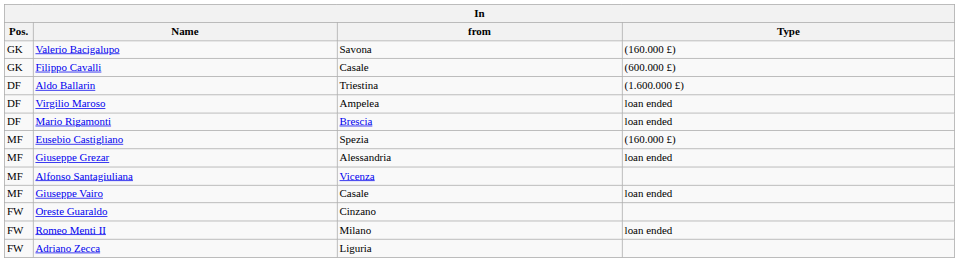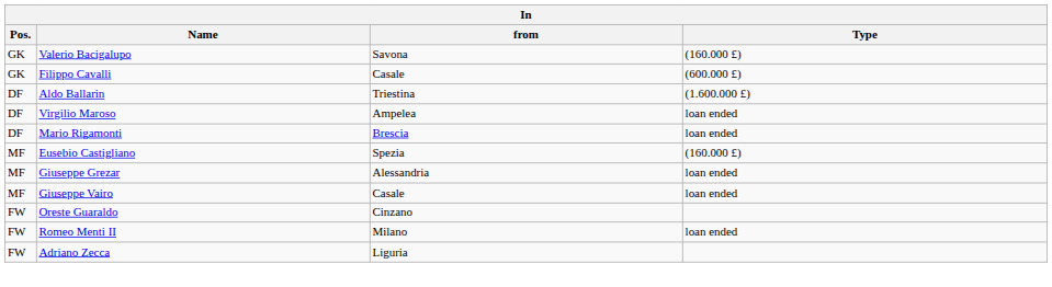 <table class="wikitable" style="font-size:90%;width:99%;">
 <tr>
 <th colspan="4">In</th>
 </tr>
 <tr>
 <th width=3%>Pos.</th>
 <th width=32%>Name</th>
 <th width=30%>from</th>
 <th width=35%>Type</th>
 </tr>
 <tr>
 <td>GK</td>
 <td><a href='#'>Valerio Bacigalupo</a></td>
 <td>Savona</td>
 <td>(160.000 £)</td>
 </tr>
 <tr>
 <td>GK</td>
 <td><a href='#'>Filippo Cavalli</a></td>
 <td>Casale</td>
 <td>(600.000 £)</td>
 </tr>
 <tr>
 <td>DF</td>
 <td><a href='#'>Aldo Ballarin</a></td>
 <td>Triestina</td>
 <td>(1.600.000 £)</td>
 </tr>
 <tr>
 <td>DF</td>
 <td><a href='#'>Virgilio Maroso</a></td>
 <td>Ampelea</td>
 <td>loan ended</td>
 </tr>
 <tr>
 <td>DF</td>
 <td><a href='#'>Mario Rigamonti</a></td>
 <td><a href='#'>Brescia</a></td>
 <td>loan ended</td>
 </tr>
 <tr>
 <td>MF</td>
 <td><a href='#'>Eusebio Castigliano</a></td>
 <td>Spezia</td>
 <td>(160.000 £)</td>
 </tr>
 <tr>
 <td>MF</td>
 <td><a href='#'>Giuseppe Grezar</a></td>
 <td>Alessandria</td>
 <td>loan ended</td>
 </tr>
 <tr>
 <td>MF</td>
-<td><a href='#'>Alfonso Santagiuliana</a></td>
-<td><a href='#'>Vicenza</a></td>
-<td></td>
-</tr>
-<tr>
-<td>MF</td>
 <td><a href='#'>Giuseppe Vairo</a></td>
 <td>Casale</td>
 <td>loan ended</td>
 </tr>
 <tr>
 <td>FW</td>
 <td><a href='#'>Oreste Guaraldo</a></td>
 <td> Cinzano</td>
 <td></td>
 </tr>
 <tr>
 <td>FW</td>
 <td><a href='#'>Romeo Menti II</a></td>
 <td>Milano</td>
 <td>loan ended</td>
 </tr>
 <tr>
 <td>FW</td>
 <td><a href='#'>Adriano Zecca</a></td>
 <td>Liguria</td>
 <td></td>
 </tr>
 </table>
